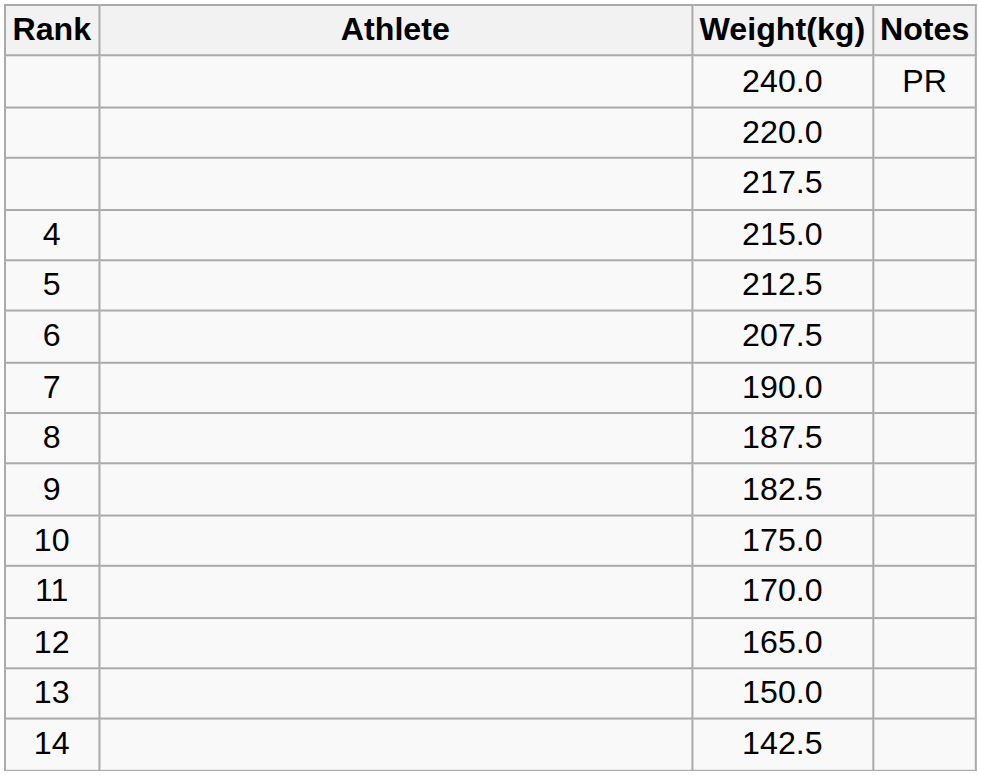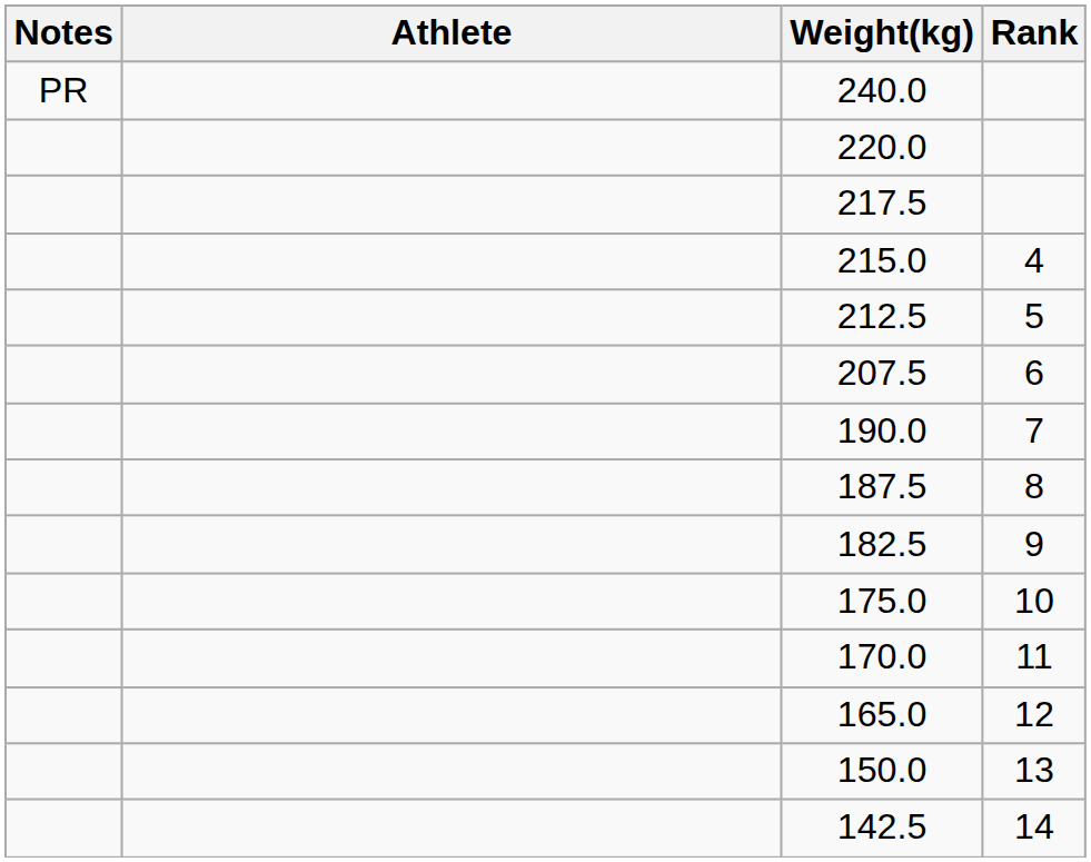 <table class="wikitable" style="text-align:center">
 <tr>
-<th>Rank</th>
+<th>Notes</th>
 <th Style="width:18em">Athlete</th>
 <th>Weight(kg)</th>
-<th>Notes</th>
+<th>Rank</th>
 </tr>
 <tr>
-<td></td>
+<td>PR</td>
 <td style="text-align:left"></td>
 <td>240.0</td>
-<td>PR</td>
+<td></td>
 </tr>
 <tr>
 <td></td>
 <td style="text-align:left"></td>
 <td>220.0</td>
 <td></td>
 </tr>
 <tr>
 <td></td>
 <td style="text-align:left"></td>
 <td>217.5</td>
 <td></td>
 </tr>
 <tr>
-<td>4</td>
+<td></td>
 <td style="text-align:left"></td>
 <td>215.0</td>
-<td></td>
+<td>4</td>
 </tr>
 <tr>
-<td>5</td>
+<td></td>
 <td style="text-align:left"></td>
 <td>212.5</td>
-<td></td>
+<td>5</td>
 </tr>
 <tr>
-<td>6</td>
+<td></td>
 <td style="text-align:left"></td>
 <td>207.5</td>
-<td></td>
+<td>6</td>
 </tr>
 <tr>
-<td>7</td>
+<td></td>
 <td style="text-align:left"></td>
 <td>190.0</td>
-<td></td>
+<td>7</td>
 </tr>
 <tr>
-<td>8</td>
+<td></td>
 <td style="text-align:left"></td>
 <td>187.5</td>
-<td></td>
+<td>8</td>
 </tr>
 <tr>
-<td>9</td>
+<td></td>
 <td style="text-align:left"></td>
 <td>182.5</td>
-<td></td>
+<td>9</td>
 </tr>
 <tr>
-<td>10</td>
+<td></td>
 <td style="text-align:left"></td>
 <td>175.0</td>
-<td></td>
+<td>10</td>
 </tr>
 <tr>
-<td>11</td>
+<td></td>
 <td style="text-align:left"></td>
 <td>170.0</td>
-<td></td>
+<td>11</td>
 </tr>
 <tr>
-<td>12</td>
+<td></td>
 <td style="text-align:left"></td>
 <td>165.0</td>
-<td></td>
+<td>12</td>
 </tr>
 <tr>
-<td>13</td>
+<td></td>
 <td style="text-align:left"></td>
 <td>150.0</td>
-<td></td>
+<td>13</td>
 </tr>
 <tr>
-<td>14</td>
+<td></td>
 <td style="text-align:left"></td>
 <td>142.5</td>
-<td></td>
+<td>14</td>
 </tr>
 </table>
